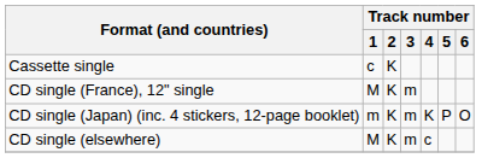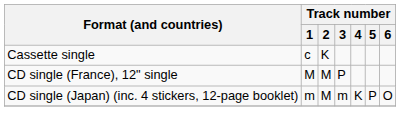 <table class="wikitable">
 <tr>
 <th align="center" rowspan=2>Format (and countries)</th>
 <th colspan=6>Track number</th>
 </tr>
 <tr>
 <th>1</th>
 <th>2</th>
 <th>3</th>
 <th>4</th>
 <th>5</th>
 <th>6</th>
 </tr>
 <tr>
 <td align="left">Cassette single</td>
 <td>c</td>
 <td>K</td>
 <td></td>
 <td></td>
 <td></td>
 <td></td>
 </tr>
 <tr>
 <td align="left">CD single (France), 12" single</td>
 <td>M</td>
-<td>K</td>
-<td>m</td>
+<td>M</td>
+<td>P</td>
 <td></td>
 <td></td>
 <td></td>
 </tr>
 <tr>
 <td align="left">CD single (Japan) (inc. 4 stickers, 12-page booklet)</td>
 <td>m</td>
-<td>K</td>
+<td>M</td>
 <td>m</td>
 <td>K</td>
 <td>P</td>
 <td>O</td>
 </tr>
 <tr>
-<td align="left">CD single (elsewhere)</td>
-<td>M</td>
-<td>K</td>
-<td>m</td>
-<td>c</td>
-<td></td>
-<td></td>
-</tr>
-<tr>
 </tr>
 </table>
